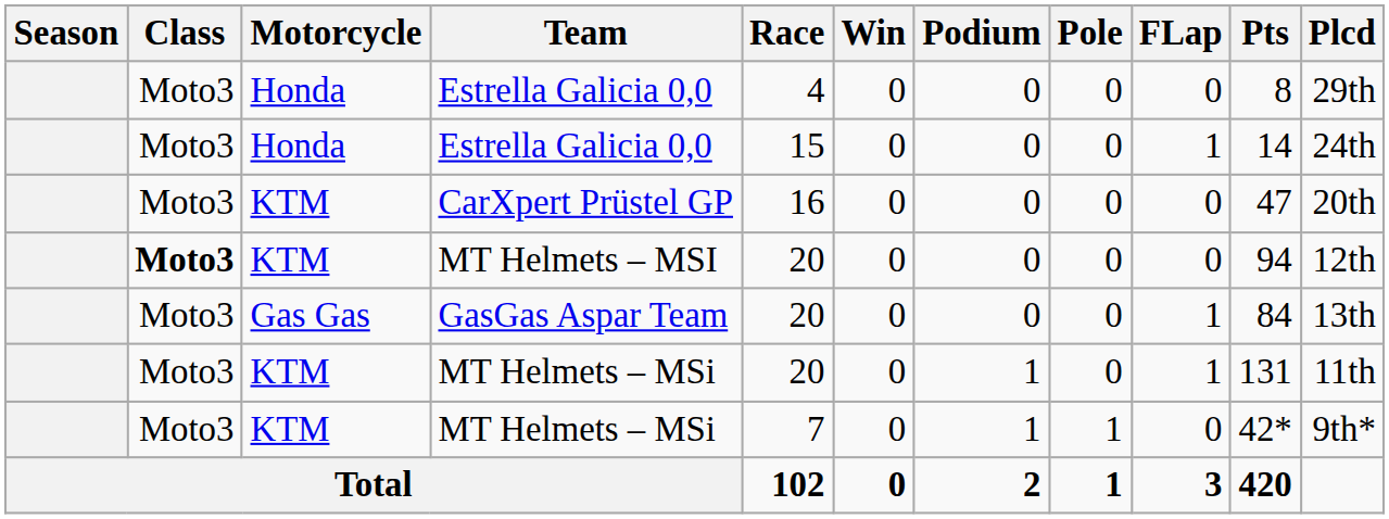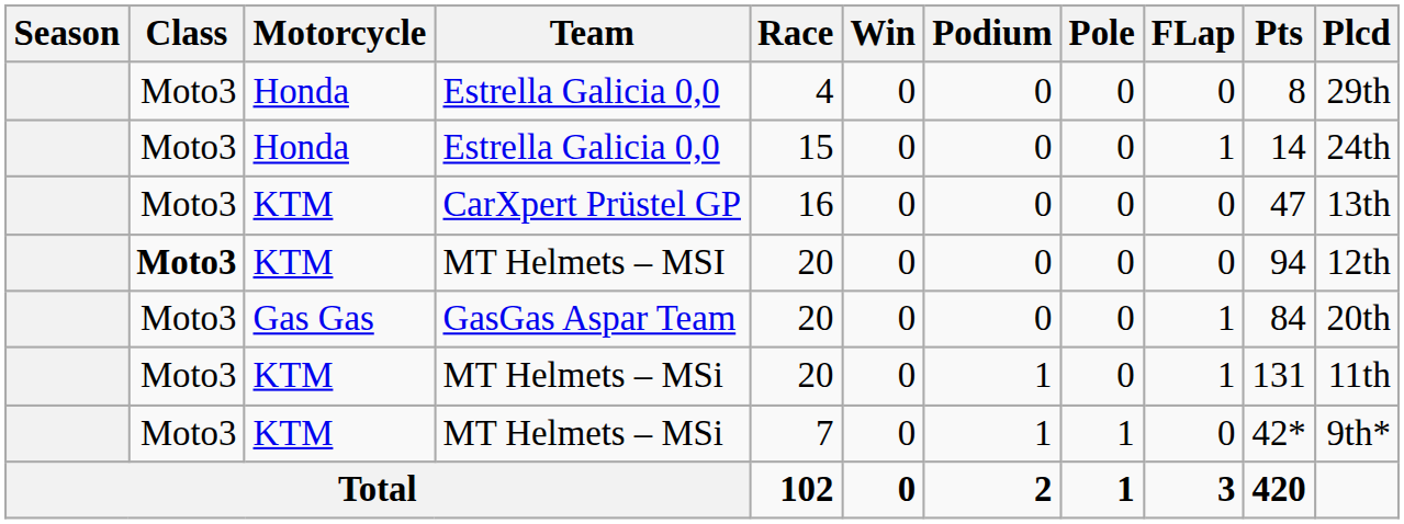 <table class="wikitable" style="text-align:right;">
 <tr>
 <th>Season</th>
 <th>Class</th>
 <th>Motorcycle</th>
 <th>Team</th>
 <th>Race</th>
 <th>Win</th>
 <th>Podium</th>
 <th>Pole</th>
 <th>FLap</th>
 <th>Pts</th>
 <th>Plcd</th>
 </tr>
 <tr>
 <th></th>
 <td>Moto3</td>
 <td style="text-align:left;"><a href='#'>Honda</a></td>
 <td style="text-align:left;"><a href='#'>Estrella Galicia 0,0</a></td>
 <td>4</td>
 <td>0</td>
 <td>0</td>
 <td>0</td>
 <td>0</td>
 <td>8</td>
 <td>29th</td>
 </tr>
 <tr>
 <th></th>
 <td>Moto3</td>
 <td style="text-align:left;"><a href='#'>Honda</a></td>
 <td style="text-align:left;"><a href='#'>Estrella Galicia 0,0</a></td>
 <td>15</td>
 <td>0</td>
 <td>0</td>
 <td>0</td>
 <td>1</td>
 <td>14</td>
 <td>24th</td>
 </tr>
 <tr>
 <th></th>
 <td>Moto3</td>
 <td style="text-align:left;"><a href='#'>KTM</a></td>
 <td style="text-align:left;"><a href='#'>CarXpert Prüstel GP</a></td>
 <td>16</td>
 <td>0</td>
 <td>0</td>
 <td>0</td>
 <td>0</td>
 <td>47</td>
-<td>20th</td>
+<td>13th</td>
 </tr>
 <tr>
 <th></th>
 <td><strong>Moto3</strong></td>
 <td style="text-align:left;"><a href='#'>KTM</a></td>
 <td style="text-align:left;">MT Helmets – MSI</td>
 <td>20</td>
 <td>0</td>
 <td>0</td>
 <td>0</td>
 <td>0</td>
 <td>94</td>
 <td>12th</td>
 </tr>
 <tr>
 <th></th>
 <td>Moto3</td>
 <td style="text-align:left;"><a href='#'>Gas Gas</a></td>
 <td style="text-align:left;"><a href='#'>GasGas Aspar Team</a></td>
 <td>20</td>
 <td>0</td>
 <td>0</td>
 <td>0</td>
 <td>1</td>
 <td>84</td>
-<td>13th</td>
+<td>20th</td>
 </tr>
 <tr>
 <th></th>
 <td>Moto3</td>
 <td style="text-align:left;"><a href='#'>KTM</a></td>
 <td style="text-align:left;">MT Helmets – MSi</td>
 <td>20</td>
 <td>0</td>
 <td>1</td>
 <td>0</td>
 <td>1</td>
 <td>131</td>
 <td>11th</td>
 </tr>
 <tr>
 <th></th>
 <td>Moto3</td>
 <td style="text-align:left;"><a href='#'>KTM</a></td>
 <td style="text-align:left;">MT Helmets – MSi</td>
 <td>7</td>
 <td>0</td>
 <td>1</td>
 <td>1</td>
 <td>0</td>
 <td>42*</td>
 <td>9th*</td>
 </tr>
 <tr>
 <th colspan="4">Total</th>
 <td><strong>102</strong></td>
 <td><strong>0</strong></td>
 <td><strong>2</strong></td>
 <td><strong>1</strong></td>
 <td><strong>3</strong></td>
 <td><strong>420</strong></td>
 <td></td>
 </tr>
 </table>
